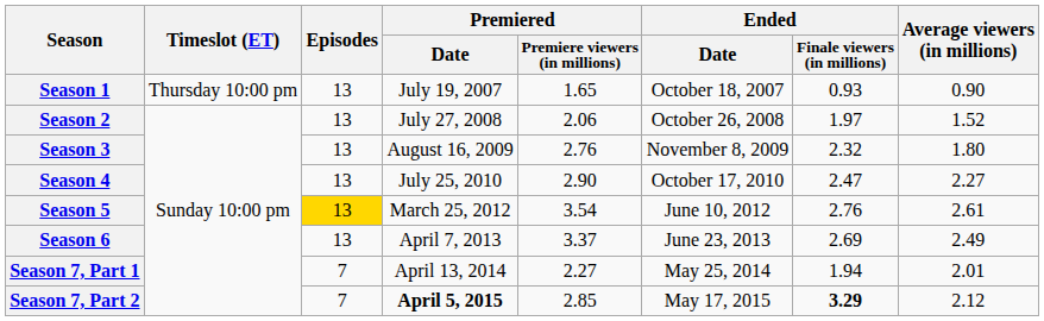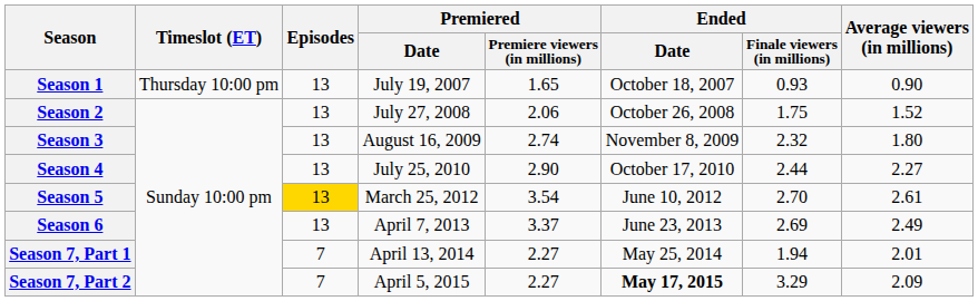 <table class="wikitable" style="text-align: center;">
 <tr>
 <th rowspan="2">Season</th>
 <th rowspan="2">Timeslot (<a href='#'>ET</a>)</th>
 <th rowspan="2">Episodes</th>
 <th colspan="2">Premiered</th>
 <th colspan="2">Ended</th>
 <th rowspan="2">Average viewers<br>(in millions)</th>
 </tr>
 <tr>
 <th>Date</th>
 <th style="font-size: smaller; line-height: 100%;">Premiere viewers<br>(in millions)</th>
 <th>Date</th>
 <th style="font-size: smaller; line-height: 100%;">Finale viewers<br>(in millions)</th>
 </tr>
 <tr>
 <th><a href='#'>Season 1</a></th>
 <td>Thursday 10:00 pm</td>
 <td>13</td>
 <td>July 19, 2007</td>
 <td>1.65</td>
 <td>October 18, 2007</td>
 <td>0.93</td>
 <td>0.90</td>
 </tr>
 <tr>
 <th><a href='#'>Season 2</a></th>
 <td rowspan="7">Sunday 10:00 pm</td>
 <td>13</td>
 <td>July 27, 2008</td>
 <td>2.06</td>
 <td>October 26, 2008</td>
-<td>1.97</td>
+<td>1.75</td>
 <td>1.52</td>
 </tr>
 <tr>
 <th><a href='#'>Season 3</a></th>
 <td>13</td>
 <td>August 16, 2009</td>
-<td>2.76</td>
+<td>2.74</td>
 <td>November 8, 2009</td>
 <td>2.32</td>
 <td>1.80</td>
 </tr>
 <tr>
 <th><a href='#'>Season 4</a></th>
 <td>13</td>
 <td>July 25, 2010</td>
 <td>2.90</td>
 <td>October 17, 2010</td>
-<td>2.47</td>
+<td>2.44</td>
 <td>2.27</td>
 </tr>
 <tr>
 <th><a href='#'>Season 5</a></th>
 <td style="background: gold;">13</td>
 <td>March 25, 2012</td>
 <td>3.54</td>
 <td>June 10, 2012</td>
-<td>2.76</td>
+<td>2.70</td>
 <td>2.61</td>
 </tr>
 <tr>
 <th><a href='#'>Season 6</a></th>
 <td>13</td>
 <td>April 7, 2013</td>
 <td>3.37</td>
 <td>June 23, 2013</td>
 <td>2.69</td>
 <td>2.49</td>
 </tr>
 <tr>
 <th><a href='#'>Season 7, Part 1</a></th>
 <td>7</td>
 <td>April 13, 2014</td>
 <td>2.27</td>
 <td>May 25, 2014</td>
 <td>1.94</td>
 <td>2.01</td>
 </tr>
 <tr>
 <th><a href='#'>Season 7, Part 2</a></th>
 <td>7</td>
-<td><strong>April 5, 2015</strong></td>
-<td>2.85</td>
-<td>May 17, 2015</td>
-<td><strong>3.29</strong></td>
-<td>2.12</td>
+<td>April 5, 2015</td>
+<td>2.27</td>
+<td><strong>May 17, 2015</strong></td>
+<td>3.29</td>
+<td>2.09</td>
 </tr>
 </table>
